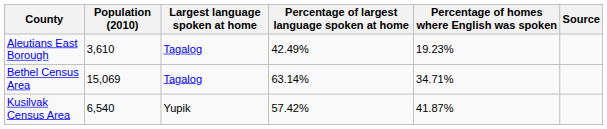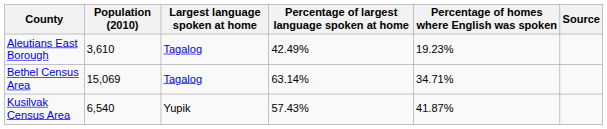 <table class="wikitable sortable">
 <tr>
 <th>County</th>
 <th data-sort-type="number">Population (2010)</th>
 <th>Largest language spoken at home</th>
 <th>Percentage of largest language spoken at home</th>
 <th>Percentage of homes where English was spoken</th>
 <th>Source</th>
 </tr>
 <tr>
 <td><a href='#'>Aleutians East Borough</a></td>
 <td>3,610</td>
 <td><a href='#'>Tagalog</a></td>
 <td>42.49%</td>
 <td>19.23%</td>
 <td></td>
 </tr>
 <tr>
 <td><a href='#'>Bethel Census Area</a></td>
 <td>15,069</td>
 <td><a href='#'>Tagalog</a></td>
 <td>63.14%</td>
 <td>34.71%</td>
 <td></td>
 </tr>
 <tr>
 <td><a href='#'>Kusilvak Census Area</a></td>
 <td>6,540</td>
 <td>Yupik</td>
-<td>57.42%</td>
+<td>57.43%</td>
 <td>41.87%</td>
 <td></td>
 </tr>
 </table>
